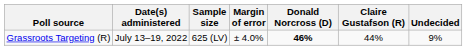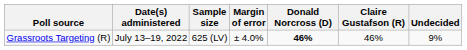 <table class="wikitable" style="font-size:90%;text-align:center;">
 <tr valign=bottom>
 <th>Poll source</th>
 <th>Date(s)<br>administered</th>
 <th>Sample<br>size</th>
 <th>Margin<br>of error</th>
 <th style="width:100px;">Donald<br>Norcross (D)</th>
 <th style="width:100px;">Claire<br>Gustafson (R)</th>
 <th>Undecided</th>
 </tr>
 <tr>
 <td style="text-align:left;"><a href='#'>Grassroots Targeting</a> (R)</td>
 <td>July 13–19, 2022</td>
 <td>625 (LV)</td>
 <td>± 4.0%</td>
 <td><strong>46%</strong></td>
-<td>44%</td>
+<td>46%</td>
 <td>9%</td>
 </tr>
 </table>
